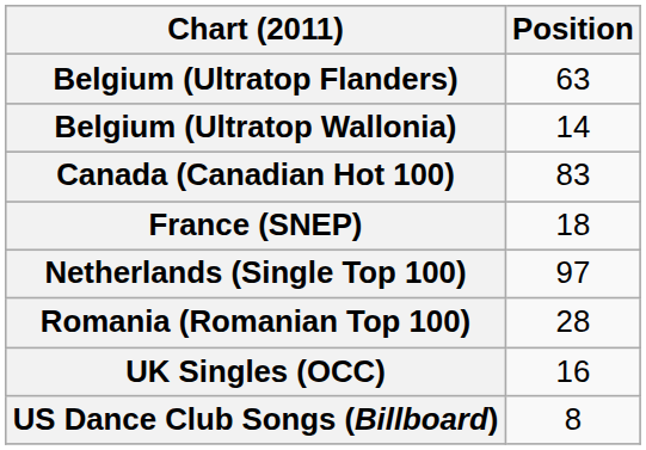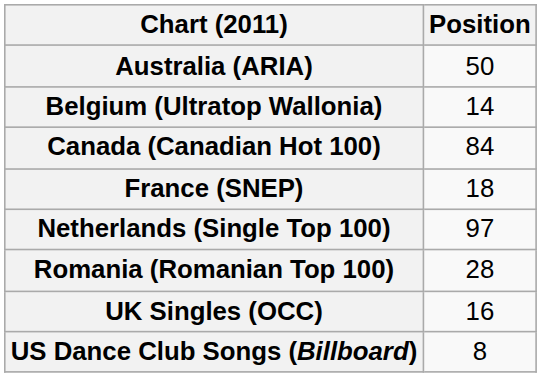 <table class="wikitable sortable plainrowheaders" border="1">
 <tr>
 <th scope="col">Chart (2011)</th>
 <th scope="col">Position</th>
 </tr>
 <tr>
-<th scope="row">Belgium (Ultratop Flanders)</th>
-<td style="text-align:center;">63</td>
+<th scope="row">Australia (ARIA)</th>
+<td style="text-align:center;">50</td>
 </tr>
 <tr>
 <th scope="row">Belgium (Ultratop Wallonia)</th>
 <td style="text-align:center;">14</td>
 </tr>
 <tr>
 <th scope="row">Canada (Canadian Hot 100)</th>
-<td style="text-align:center;">83</td>
+<td style="text-align:center;">84</td>
 </tr>
 <tr>
 <th scope="row">France (SNEP)</th>
 <td style="text-align:center;">18</td>
 </tr>
 <tr>
 <th scope="row">Netherlands (Single Top 100)</th>
 <td style="text-align:center;">97</td>
 </tr>
 <tr>
 <th scope="row">Romania (Romanian Top 100)</th>
 <td align="center">28</td>
 </tr>
 <tr>
 <th scope="row">UK Singles (OCC)</th>
 <td style="text-align:center;">16</td>
 </tr>
 <tr>
 <th scope="row">US Dance Club Songs (<em>Billboard</em>)</th>
 <td style="text-align:center;">8</td>
 </tr>
 </table>
